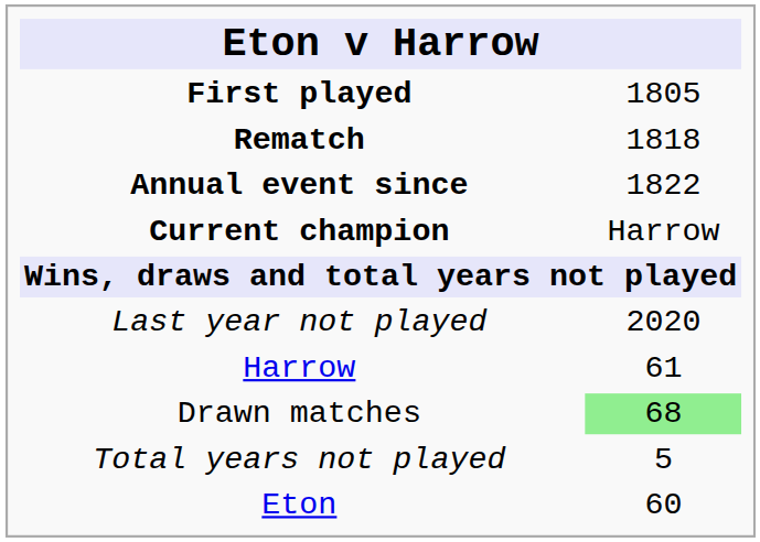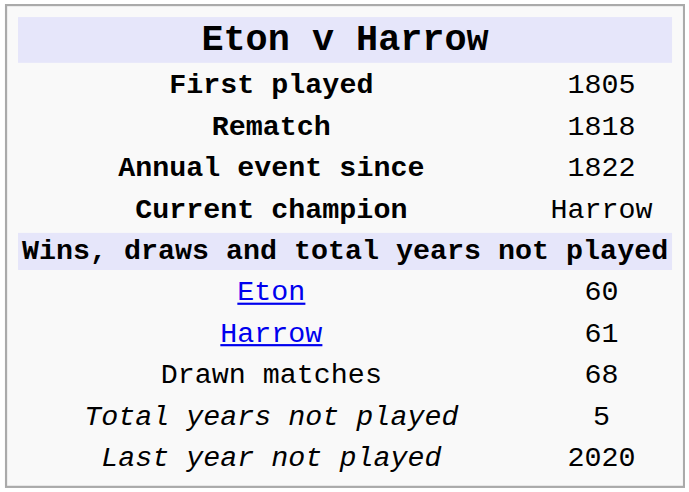 <table class="infobox" style="width: 24em; text-align: center">
 <tr>
 <th colspan="2" style=" font-size: 130%; background:lavender">Eton v Harrow</th>
 </tr>
 <tr>
 <td><strong>First played</strong></td>
 <td>1805</td>
 </tr>
 <tr>
 <td><strong>Rematch</strong></td>
 <td>1818</td>
 </tr>
 <tr>
 <td><strong>Annual event since</strong></td>
 <td>1822</td>
 </tr>
 <tr>
 <td><strong>Current champion</strong></td>
 <td>Harrow</td>
 </tr>
 <tr>
 <td colspan="2" style="font-size: 100%; background:lavender"><strong>Wins, draws and total years not played</strong></td>
 </tr>
 <tr>
-<td><em>Last year not played</em></td>
-<td>2020</td>
+<td><a href='#'>Eton</a></td>
+<td>60</td>
 </tr>
 <tr>
 <td><a href='#'>Harrow</a></td>
 <td>61</td>
 </tr>
 <tr>
 <td>Drawn matches</td>
-<td style="background: lightgreen;">68</td>
+<td>68</td>
 </tr>
 <tr>
 <td><em>Total years not played</em></td>
 <td>5</td>
 </tr>
 <tr>
-<td><a href='#'>Eton</a></td>
-<td>60</td>
+<td><em>Last year not played</em></td>
+<td>2020</td>
 </tr>
 </table>
